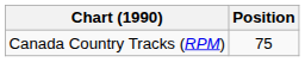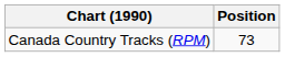 <table class="wikitable sortable">
 <tr>
 <th scope="col">Chart (1990)</th>
 <th scope="col">Position</th>
 </tr>
 <tr>
 <td>Canada Country Tracks (<em><a href='#'>RPM</a></em>)</td>
-<td align="center">75</td>
+<td align="center">73</td>
 </tr>
 </table>
